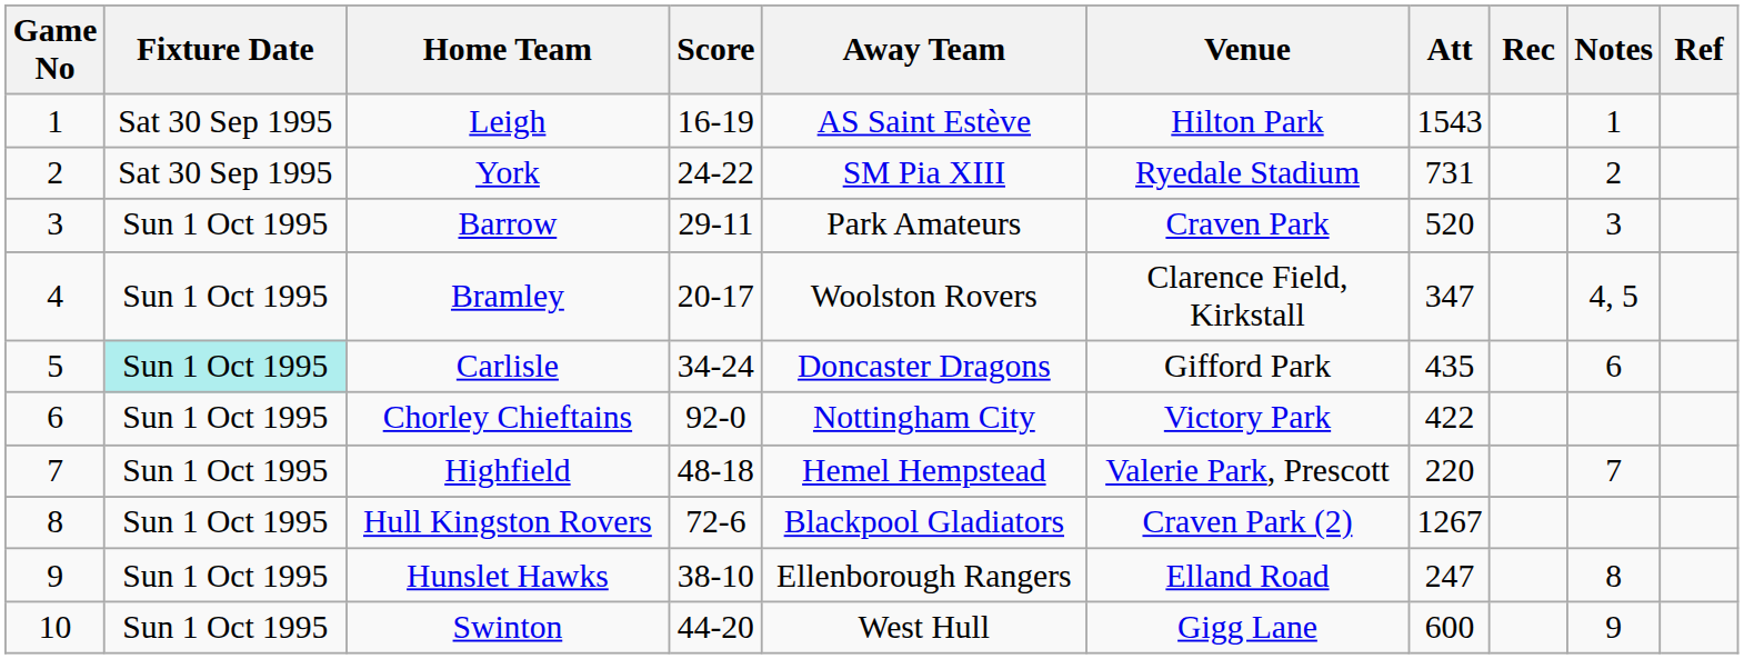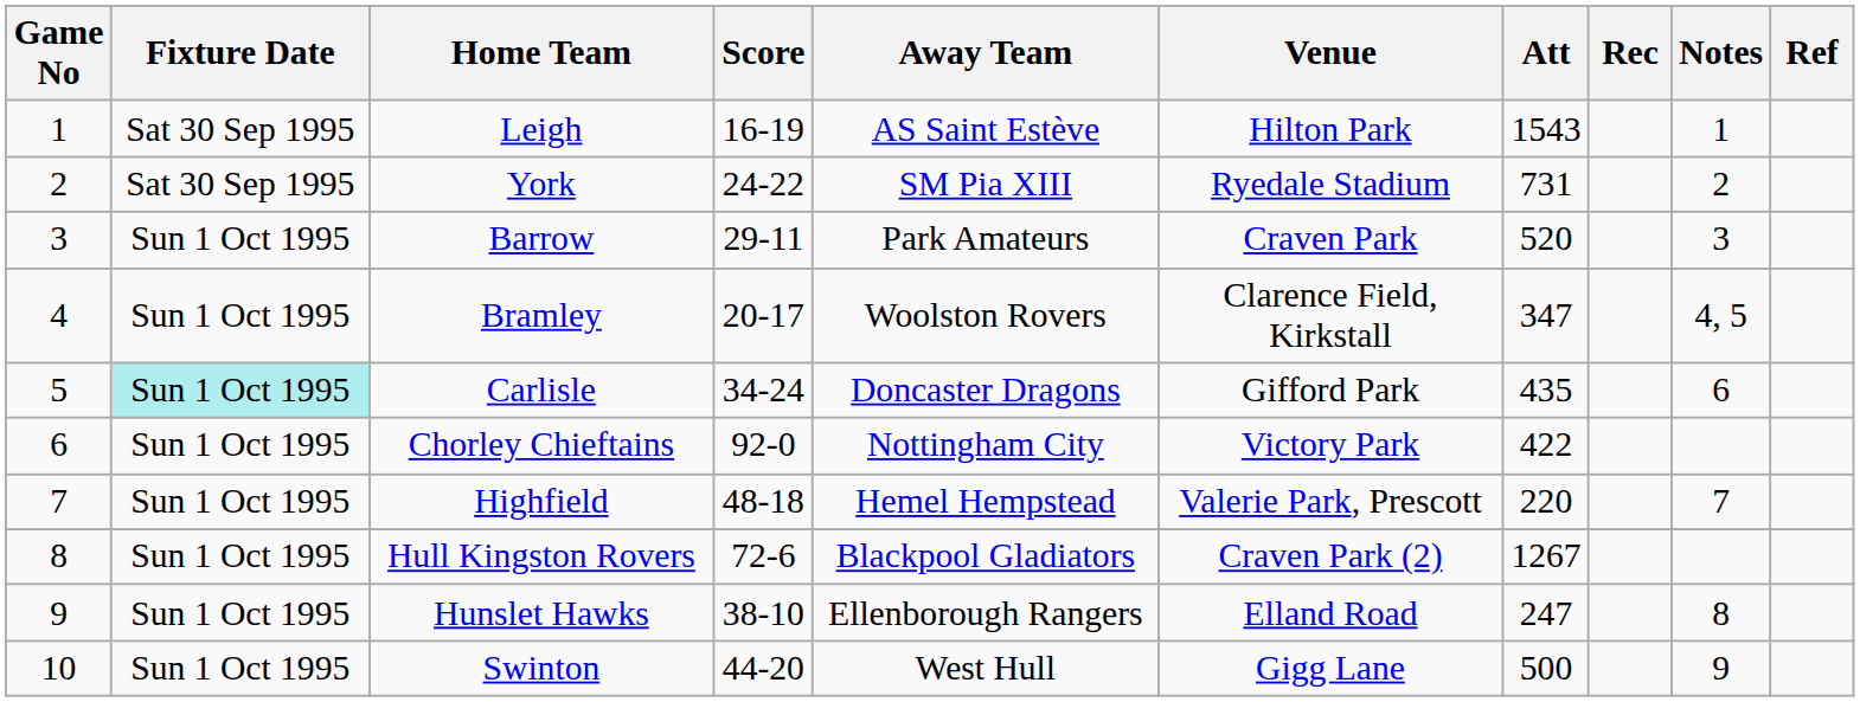 <table class="wikitable" style="text-align:center;">
 <tr>
 <th width=10 abbr="No">Game No</th>
 <th width=110 abbr="Date">Fixture Date</th>
 <th width=150 abbr="Home Team">Home Team</th>
 <th width=20 abbr="Score">Score</th>
 <th width=150 abbr="Away Team">Away Team</th>
 <th width=150 abbr="Venue">Venue</th>
 <th width=30 abbr="Att">Att</th>
 <th width=30 abbr="Rec">Rec</th>
 <th width=20 abbr="Notes">Notes</th>
 <th width=30 abbr="Ref">Ref</th>
 </tr>
 <tr>
 <td>1</td>
 <td>Sat 30 Sep 1995</td>
 <td><a href='#'>Leigh</a></td>
 <td>16-19</td>
 <td><a href='#'>AS Saint Estève</a></td>
 <td><a href='#'>Hilton Park</a></td>
 <td>1543</td>
 <td></td>
 <td>1</td>
 <td></td>
 </tr>
 <tr>
 <td>2</td>
 <td>Sat 30 Sep 1995</td>
 <td><a href='#'>York</a></td>
 <td>24-22</td>
 <td><a href='#'>SM Pia XIII</a></td>
 <td><a href='#'>Ryedale Stadium</a></td>
 <td>731</td>
 <td></td>
 <td>2</td>
 <td></td>
 </tr>
 <tr>
 <td>3</td>
 <td>Sun 1 Oct 1995</td>
 <td><a href='#'>Barrow</a></td>
 <td>29-11</td>
 <td>Park Amateurs</td>
 <td><a href='#'>Craven Park</a></td>
 <td>520</td>
 <td></td>
 <td>3</td>
 <td></td>
 </tr>
 <tr>
 <td>4</td>
 <td>Sun 1 Oct 1995</td>
 <td><a href='#'>Bramley</a></td>
 <td>20-17</td>
 <td>Woolston Rovers</td>
 <td>Clarence Field, Kirkstall</td>
 <td>347</td>
 <td></td>
 <td>4, 5</td>
 <td></td>
 </tr>
 <tr>
 <td>5</td>
 <td style="background: paleturquoise;">Sun 1 Oct 1995</td>
 <td><a href='#'>Carlisle</a></td>
 <td>34-24</td>
 <td><a href='#'>Doncaster Dragons</a></td>
 <td>Gifford Park</td>
 <td>435</td>
 <td></td>
 <td>6</td>
 <td></td>
 </tr>
 <tr>
 <td>6</td>
 <td>Sun 1 Oct 1995</td>
 <td><a href='#'>Chorley Chieftains</a></td>
 <td>92-0</td>
 <td><a href='#'>Nottingham City</a></td>
 <td><a href='#'>Victory Park</a></td>
 <td>422</td>
 <td></td>
 <td></td>
 <td></td>
 </tr>
 <tr>
 <td>7</td>
 <td>Sun 1 Oct 1995</td>
 <td><a href='#'>Highfield</a></td>
 <td>48-18</td>
 <td><a href='#'>Hemel Hempstead</a></td>
 <td><a href='#'>Valerie Park</a>, Prescott</td>
 <td>220</td>
 <td></td>
 <td>7</td>
 <td></td>
 </tr>
 <tr>
 <td>8</td>
 <td>Sun 1 Oct 1995</td>
 <td><a href='#'>Hull Kingston Rovers</a></td>
 <td>72-6</td>
 <td><a href='#'>Blackpool Gladiators</a></td>
 <td><a href='#'>Craven Park (2)</a></td>
 <td>1267</td>
 <td></td>
 <td></td>
 <td></td>
 </tr>
 <tr>
 <td>9</td>
 <td>Sun 1 Oct 1995</td>
 <td><a href='#'>Hunslet Hawks</a></td>
 <td>38-10</td>
 <td>Ellenborough Rangers</td>
 <td><a href='#'>Elland Road</a></td>
 <td>247</td>
 <td></td>
 <td>8</td>
 <td></td>
 </tr>
 <tr>
 <td>10</td>
 <td>Sun 1 Oct 1995</td>
 <td><a href='#'>Swinton</a></td>
 <td>44-20</td>
 <td>West Hull</td>
 <td><a href='#'>Gigg Lane</a></td>
-<td>600</td>
+<td>500</td>
 <td></td>
 <td>9</td>
 <td></td>
 </tr>
 </table>
